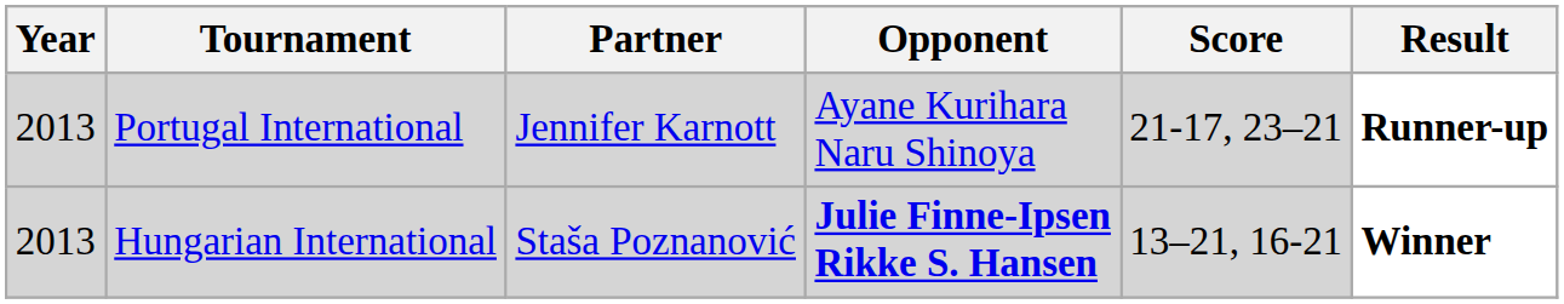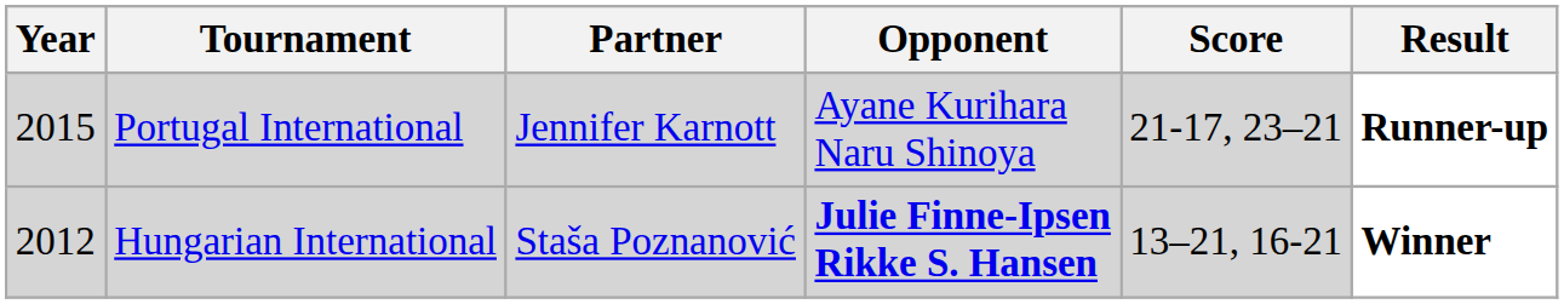 <table class="sortable wikitable" style="font-size:90%;">
 <tr>
 <th>Year</th>
 <th>Tournament</th>
 <th>Partner</th>
 <th>Opponent</th>
 <th>Score</th>
 <th>Result</th>
 </tr>
 <tr style="background:#D5D5D5">
-<td align="center">2013</td>
+<td align="center">2015</td>
 <td align="left"><a href='#'>Portugal International</a></td>
 <td align="left"> <a href='#'>Jennifer Karnott</a></td>
 <td align="left"> <a href='#'>Ayane Kurihara</a><br> <a href='#'>Naru Shinoya</a></td>
 <td align="left">21-17, 23–21</td>
 <td style="text-align:left; background:white"> <strong>Runner-up</strong></td>
 </tr>
 <tr style="background:#D5D5D5">
-<td align="center">2013</td>
+<td align="center">2012</td>
 <td align="left"><a href='#'>Hungarian International</a></td>
 <td align="left"> <a href='#'>Staša Poznanović</a></td>
 <td align="left"><strong> <a href='#'>Julie Finne-Ipsen</a><br> <a href='#'>Rikke S. Hansen</a></strong></td>
 <td align="left">13–21, 16-21</td>
 <td style="text-align:left; background:white"> <strong>Winner</strong></td>
 </tr>
 </table>
